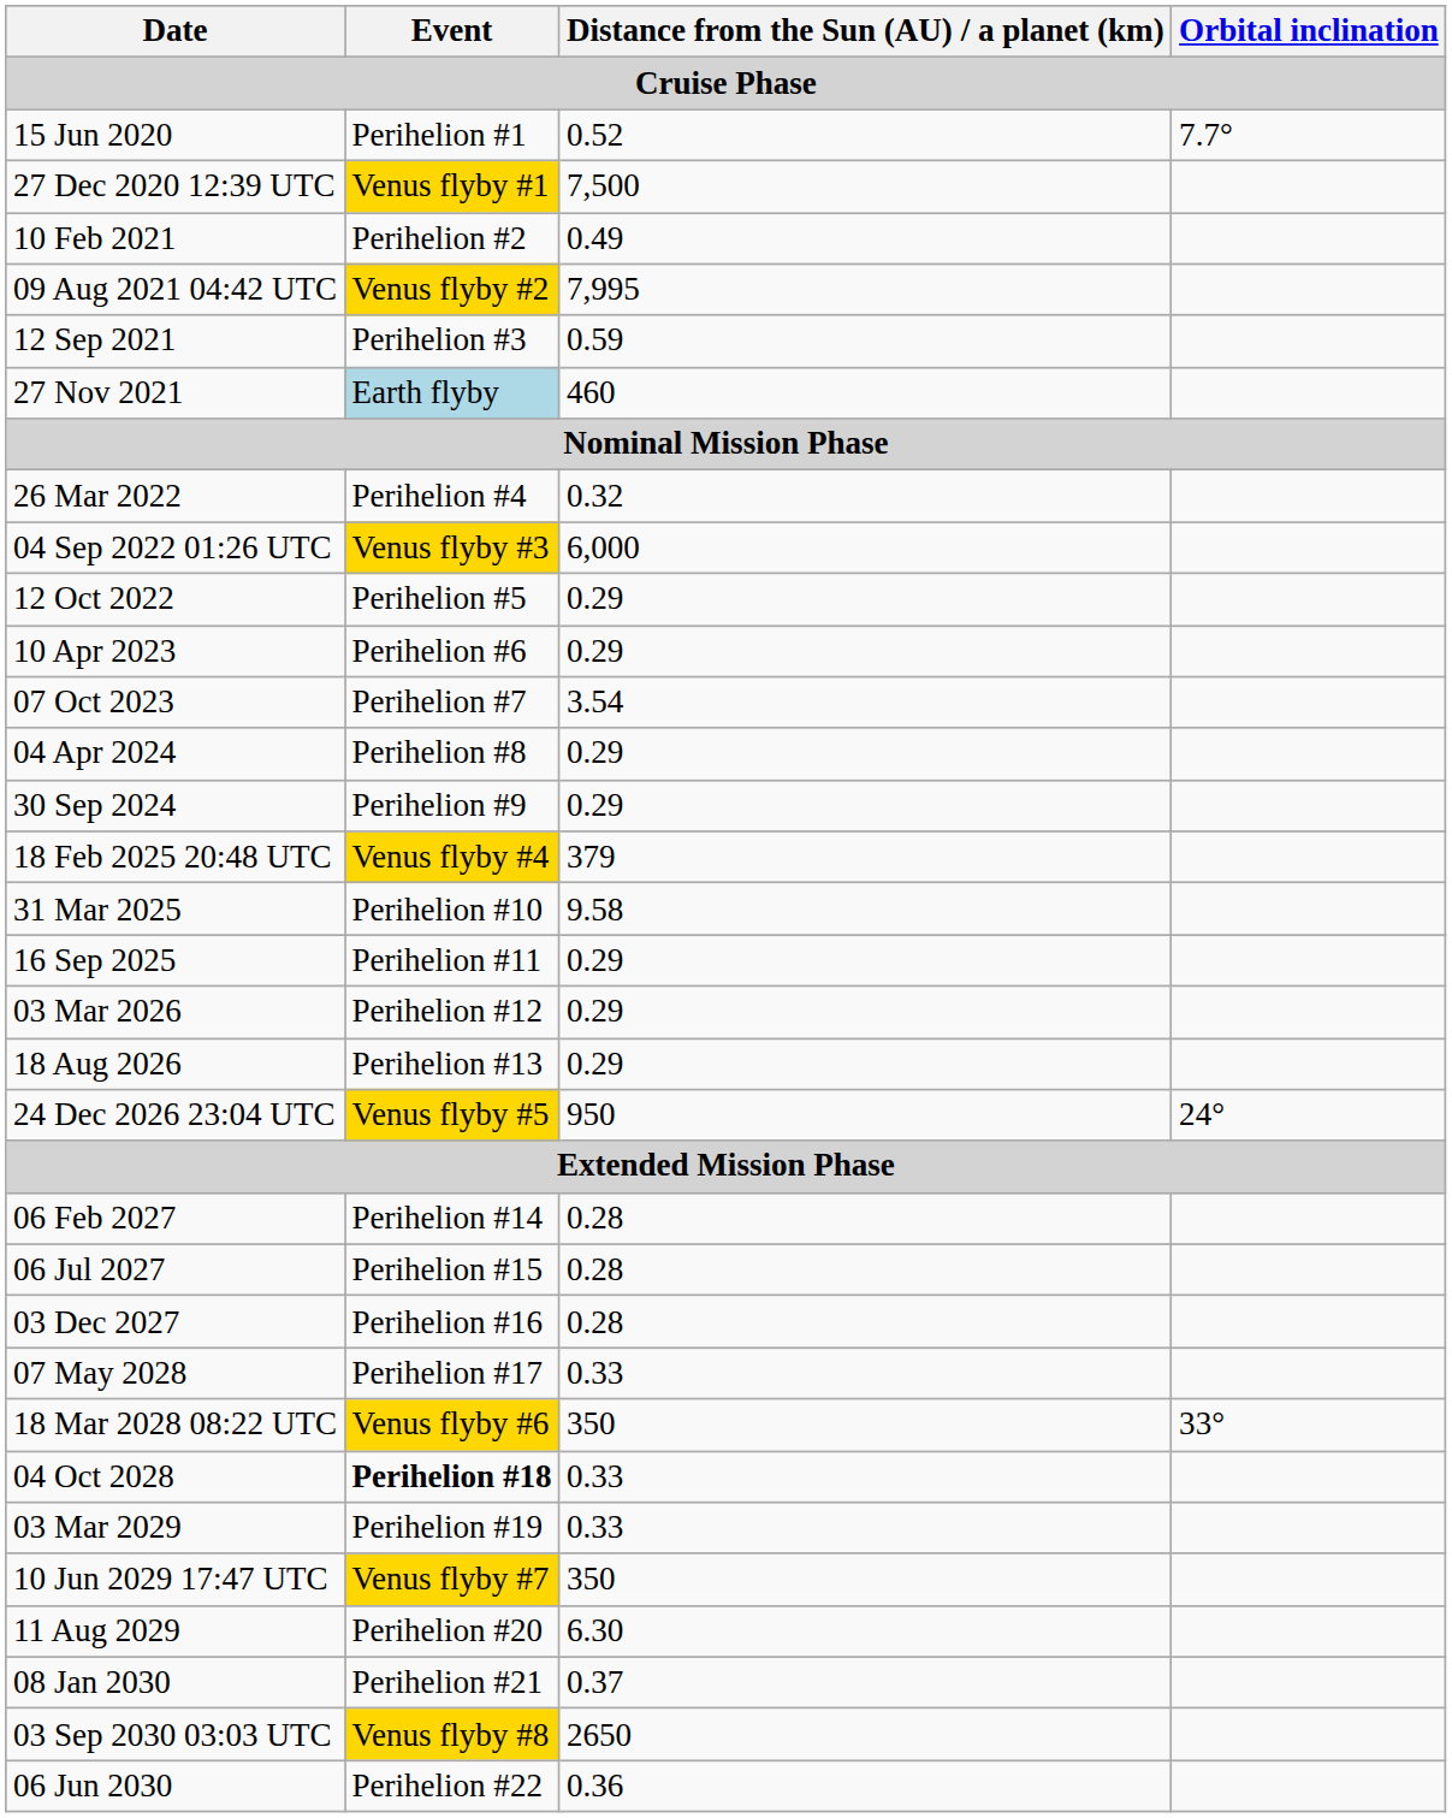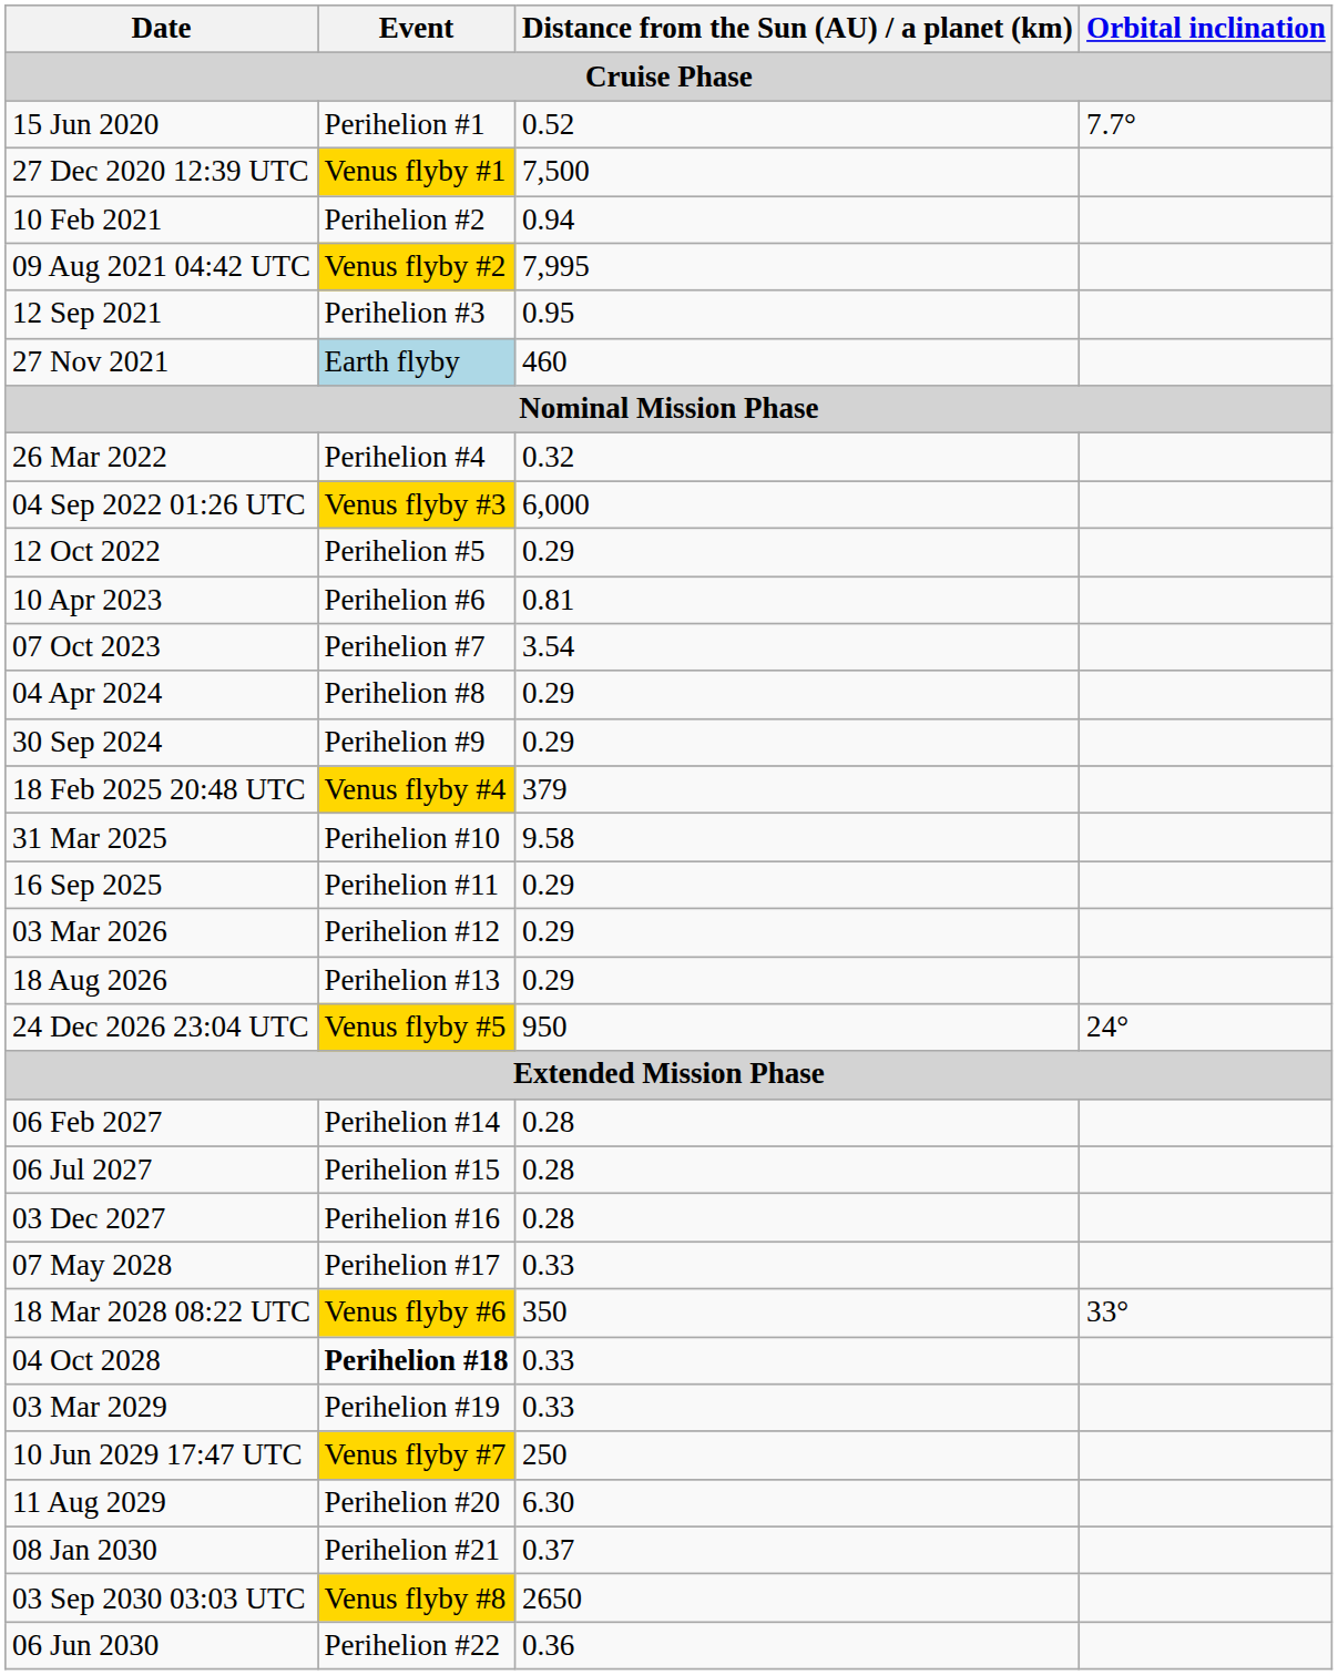 <table class="wikitable">
 <tr>
 <th>Date</th>
 <th>Event</th>
 <th>Distance from the Sun (AU) / a planet (km)</th>
 <th><a href='#'>Orbital inclination</a></th>
 </tr>
 <tr>
 <th colspan="4" style="background-color:lightgrey;">Cruise Phase</th>
 </tr>
 <tr>
 <td>15 Jun 2020</td>
 <td>Perihelion #1</td>
 <td>0.52</td>
 <td>7.7°</td>
 </tr>
 <tr>
 <td>27 Dec 2020 12:39 UTC</td>
 <td style="background-color:Gold;">Venus flyby #1</td>
 <td>7,500</td>
 <td></td>
 </tr>
 <tr>
 <td>10 Feb 2021</td>
 <td>Perihelion #2</td>
-<td>0.49</td>
+<td>0.94</td>
 <td></td>
 </tr>
 <tr>
 <td>09 Aug 2021 04:42 UTC</td>
 <td style="background-color:Gold;">Venus flyby #2</td>
 <td>7,995</td>
 <td></td>
 </tr>
 <tr>
 <td>12 Sep 2021</td>
 <td>Perihelion #3</td>
-<td>0.59</td>
+<td>0.95</td>
 <td></td>
 </tr>
 <tr>
 <td>27 Nov 2021</td>
 <td style="background-color:LightBlue;">Earth flyby</td>
 <td>460</td>
 <td></td>
 </tr>
 <tr>
 <th colspan="4" style="background-color:lightgrey;">Nominal Mission Phase</th>
 </tr>
 <tr>
 <td>26 Mar 2022</td>
 <td>Perihelion #4</td>
 <td>0.32</td>
 <td></td>
 </tr>
 <tr>
 <td>04 Sep 2022 01:26 UTC</td>
 <td style="background-color:Gold;">Venus flyby #3</td>
 <td>6,000</td>
 <td></td>
 </tr>
 <tr>
 <td>12 Oct 2022</td>
 <td>Perihelion #5</td>
 <td>0.29</td>
 <td></td>
 </tr>
 <tr>
 <td>10 Apr 2023</td>
 <td>Perihelion #6</td>
-<td>0.29</td>
+<td>0.81</td>
 <td></td>
 </tr>
 <tr>
 <td>07 Oct 2023</td>
 <td>Perihelion #7</td>
 <td>3.54</td>
 <td></td>
 </tr>
 <tr>
 <td>04 Apr 2024</td>
 <td>Perihelion #8</td>
 <td>0.29</td>
 <td></td>
 </tr>
 <tr>
 <td>30 Sep 2024</td>
 <td>Perihelion #9</td>
 <td>0.29</td>
 <td></td>
 </tr>
 <tr>
 <td>18 Feb 2025 20:48 UTC</td>
 <td style="background-color:Gold;">Venus flyby #4</td>
 <td>379</td>
 </tr>
 <tr>
 <td>31 Mar 2025</td>
 <td>Perihelion #10</td>
 <td>9.58</td>
 <td></td>
 </tr>
 <tr>
 <td>16 Sep 2025</td>
 <td>Perihelion #11</td>
 <td>0.29</td>
 <td></td>
 </tr>
 <tr>
 <td>03 Mar 2026</td>
 <td>Perihelion #12</td>
 <td>0.29</td>
 <td></td>
 </tr>
 <tr>
 <td>18 Aug 2026</td>
 <td>Perihelion #13</td>
 <td>0.29</td>
 <td></td>
 </tr>
 <tr>
 <td>24 Dec 2026 23:04 UTC</td>
 <td style="background-color:Gold;">Venus flyby #5</td>
 <td>950</td>
 <td>24°</td>
 </tr>
 <tr>
 <th colspan="4" style="background-color:lightgrey;">Extended Mission Phase</th>
 </tr>
 <tr>
 <td>06 Feb 2027</td>
 <td>Perihelion #14</td>
 <td>0.28</td>
 <td></td>
 </tr>
 <tr>
 <td>06 Jul 2027</td>
 <td>Perihelion #15</td>
 <td>0.28</td>
 <td></td>
 </tr>
 <tr>
 <td>03 Dec 2027</td>
 <td>Perihelion #16</td>
 <td>0.28</td>
 <td></td>
 </tr>
 <tr>
 <td>07 May 2028</td>
 <td>Perihelion #17</td>
 <td>0.33</td>
 <td></td>
 </tr>
 <tr>
 <td>18 Mar 2028 08:22 UTC</td>
 <td style="background-color:Gold;">Venus flyby #6</td>
 <td>350</td>
 <td>33°</td>
 </tr>
 <tr>
 <td>04 Oct 2028</td>
 <td><strong>Perihelion #18</strong></td>
 <td>0.33</td>
 <td></td>
 </tr>
 <tr>
 <td>03 Mar 2029</td>
 <td>Perihelion #19</td>
 <td>0.33</td>
 <td></td>
 </tr>
 <tr>
 <td>10 Jun 2029 17:47 UTC</td>
 <td style="background-color:Gold;">Venus flyby #7</td>
-<td>350</td>
+<td>250</td>
 <td></td>
 </tr>
 <tr>
 <td>11 Aug 2029</td>
 <td>Perihelion #20</td>
 <td>6.30</td>
 <td></td>
 </tr>
 <tr>
 <td>08 Jan 2030</td>
 <td>Perihelion #21</td>
 <td>0.37</td>
 <td></td>
 </tr>
 <tr>
 <td>03 Sep 2030 03:03 UTC</td>
 <td style="background-color:Gold;">Venus flyby #8</td>
 <td>2650</td>
 <td></td>
 </tr>
 <tr>
 <td>06 Jun 2030</td>
 <td>Perihelion #22</td>
 <td>0.36</td>
 <td></td>
 </tr>
 </table>
